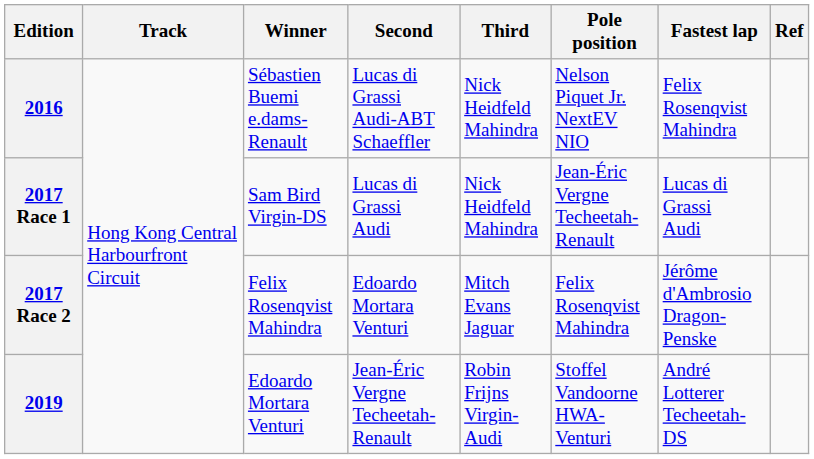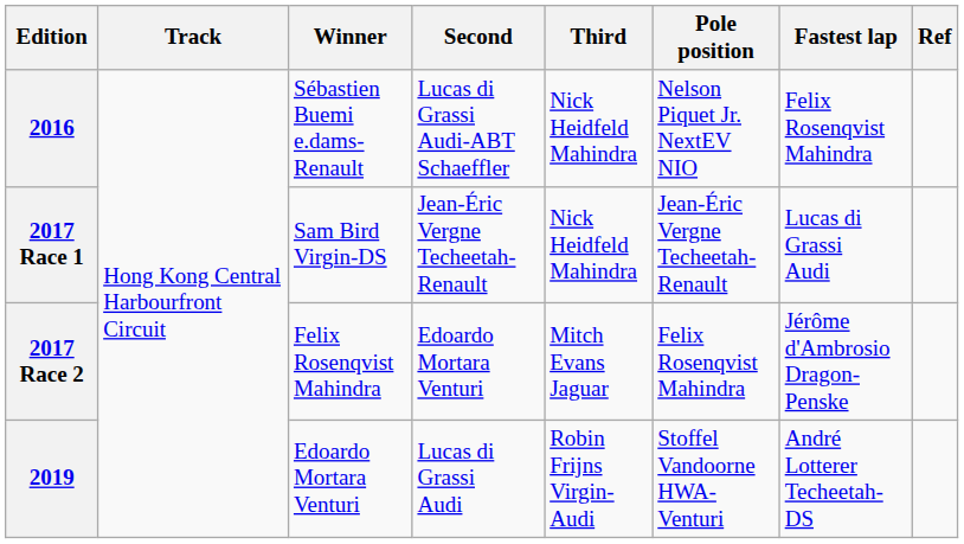 <table Class = "wikitable" style = "font-size: 90%;">
 <tr>
 <th>Edition</th>
 <th>Track</th>
 <th>Winner</th>
 <th>Second</th>
 <th>Third</th>
 <th>Pole position</th>
 <th>Fastest lap</th>
 <th>Ref</th>
 </tr>
 <tr>
 <th><a href='#'>2016</a></th>
 <td rowspan="4"><a href='#'>Hong Kong Central Harbourfront Circuit</a></td>
 <td> <a href='#'>Sébastien Buemi</a><br><a href='#'>e.dams-Renault</a></td>
 <td> <a href='#'>Lucas di Grassi</a><br><a href='#'>Audi-ABT Schaeffler</a></td>
 <td> <a href='#'>Nick Heidfeld</a><br><a href='#'>Mahindra</a></td>
 <td> <a href='#'>Nelson Piquet Jr.</a><br><a href='#'>NextEV NIO</a></td>
 <td> <a href='#'>Felix Rosenqvist</a><br><a href='#'>Mahindra</a></td>
 <td align="center"></td>
 </tr>
 <tr>
 <th><a href='#'>2017</a> Race 1</th>
 <td> <a href='#'>Sam Bird</a><br><a href='#'>Virgin-DS</a></td>
-<td> <a href='#'>Lucas di Grassi</a><br><a href='#'>Audi</a></td>
+<td> <a href='#'>Jean-Éric Vergne</a><br><a href='#'>Techeetah-Renault</a></td>
 <td> <a href='#'>Nick Heidfeld</a><br><a href='#'>Mahindra</a></td>
 <td> <a href='#'>Jean-Éric Vergne</a><br><a href='#'>Techeetah-Renault</a></td>
 <td> <a href='#'>Lucas di Grassi</a><br><a href='#'>Audi</a></td>
 <td align="center"></td>
 </tr>
 <tr>
 <th><a href='#'>2017</a> Race 2</th>
 <td> <a href='#'>Felix Rosenqvist</a><br><a href='#'>Mahindra</a></td>
 <td> <a href='#'>Edoardo Mortara</a><br><a href='#'>Venturi</a></td>
 <td> <a href='#'>Mitch Evans</a><br><a href='#'>Jaguar</a></td>
 <td> <a href='#'>Felix Rosenqvist</a><br><a href='#'>Mahindra</a></td>
 <td> <a href='#'>Jérôme d'Ambrosio</a><br><a href='#'>Dragon-Penske</a></td>
 <td align="center"></td>
 </tr>
 <tr>
 <th><a href='#'>2019</a></th>
 <td> <a href='#'>Edoardo Mortara</a><br><a href='#'>Venturi</a></td>
-<td> <a href='#'>Jean-Éric Vergne</a><br><a href='#'>Techeetah-Renault</a></td>
+<td> <a href='#'>Lucas di Grassi</a><br><a href='#'>Audi</a></td>
 <td> <a href='#'>Robin Frijns</a><br><a href='#'>Virgin-Audi</a></td>
 <td> <a href='#'>Stoffel Vandoorne</a><br><a href='#'>HWA-Venturi</a></td>
 <td> <a href='#'>André Lotterer</a><br><a href='#'>Techeetah-DS</a></td>
 <td align="center"></td>
 </tr>
 </table>
